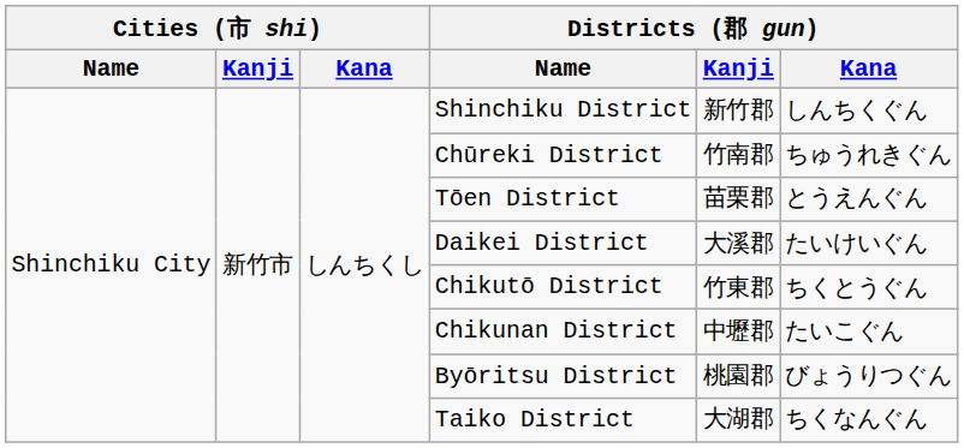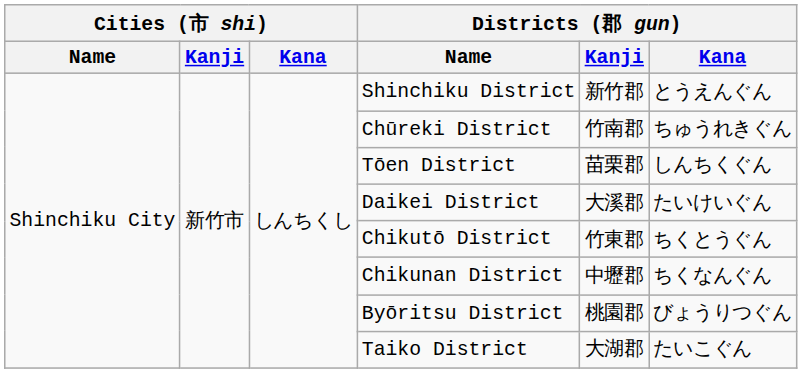 <table class=wikitable>
 <tr>
 <th colspan=3>Cities (市 <em>shi</em>)</th>
 <th colspan=3>Districts (郡 <em>gun</em>)</th>
 </tr>
 <tr>
 <th>Name</th>
 <th><a href='#'>Kanji</a></th>
 <th><a href='#'>Kana</a></th>
 <th>Name</th>
 <th><a href='#'>Kanji</a></th>
 <th><a href='#'>Kana</a></th>
 </tr>
 <tr>
 <td rowspan=8>Shinchiku City</td>
 <td rowspan=8>新竹市</td>
 <td rowspan=8>しんちくし</td>
 <td>Shinchiku District</td>
 <td>新竹郡</td>
-<td>しんちくぐん</td>
+<td>とうえんぐん</td>
 </tr>
 <tr>
 <td>Chūreki District</td>
 <td>竹南郡</td>
 <td>ちゅうれきぐん</td>
 </tr>
 <tr>
 <td>Tōen District</td>
 <td>苗栗郡</td>
-<td>とうえんぐん</td>
+<td>しんちくぐん</td>
 </tr>
 <tr>
 <td>Daikei District</td>
 <td>大溪郡</td>
 <td>たいけいぐん</td>
 </tr>
 <tr>
 <td>Chikutō District</td>
 <td>竹東郡</td>
 <td>ちくとうぐん</td>
 </tr>
 <tr>
 <td>Chikunan District</td>
 <td>中壢郡</td>
-<td>たいこぐん</td>
+<td>ちくなんぐん</td>
 </tr>
 <tr>
 <td>Byōritsu District</td>
 <td>桃園郡</td>
 <td>びょうりつぐん</td>
 </tr>
 <tr>
 <td>Taiko District</td>
 <td>大湖郡</td>
-<td>ちくなんぐん</td>
+<td>たいこぐん</td>
 </tr>
 </table>
